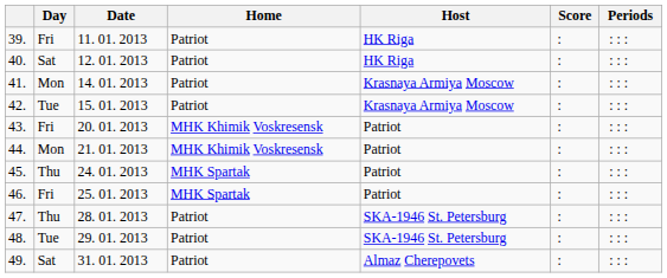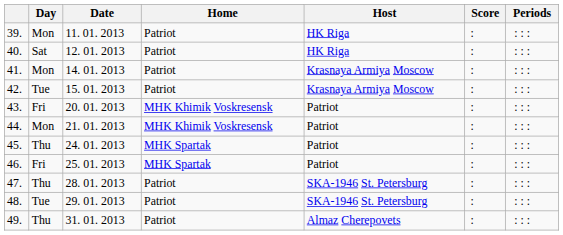 <table class="wikitable" width="750" style="font-size:100%;">
 <tr>
 <th></th>
 <th>Day</th>
 <th>Date</th>
 <th>Home</th>
 <th>Host</th>
 <th>Score</th>
 <th>Periods</th>
 </tr>
 <tr>
 <td>39.</td>
-<td>Fri</td>
+<td>Mon</td>
 <td>11. 01. 2013</td>
 <td> Patriot</td>
 <td> <a href='#'>HK Riga</a></td>
 <td> :</td>
 <td>  :  :  :</td>
 </tr>
 <tr>
 <td>40.</td>
 <td>Sat</td>
 <td>12. 01. 2013</td>
 <td> Patriot</td>
 <td> <a href='#'>HK Riga</a></td>
 <td> :</td>
 <td>  :  :  :</td>
 </tr>
 <tr>
 <td>41.</td>
 <td>Mon</td>
 <td>14. 01. 2013</td>
 <td> Patriot</td>
 <td> <a href='#'>Krasnaya Armiya</a> <a href='#'>Moscow</a></td>
 <td> :</td>
 <td>  :  :  :</td>
 </tr>
 <tr>
 <td>42.</td>
 <td>Tue</td>
 <td>15. 01. 2013</td>
 <td> Patriot</td>
 <td> <a href='#'>Krasnaya Armiya</a> <a href='#'>Moscow</a></td>
 <td> :</td>
 <td>  :  :  :</td>
 </tr>
 <tr>
 <td>43.</td>
 <td>Fri</td>
 <td>20. 01. 2013</td>
 <td> <a href='#'>MHK Khimik</a> <a href='#'>Voskresensk</a></td>
 <td> Patriot</td>
 <td> :</td>
 <td>  :  :  :</td>
 </tr>
 <tr>
 <td>44.</td>
 <td>Mon</td>
 <td>21. 01. 2013</td>
 <td> <a href='#'>MHK Khimik</a> <a href='#'>Voskresensk</a></td>
 <td> Patriot</td>
 <td> :</td>
 <td>  :  :  :</td>
 </tr>
 <tr>
 <td>45.</td>
 <td>Thu</td>
 <td>24. 01. 2013</td>
 <td> <a href='#'>MHK Spartak</a></td>
 <td> Patriot</td>
 <td> :</td>
 <td>  :  :  :</td>
 </tr>
 <tr>
 <td>46.</td>
 <td>Fri</td>
 <td>25. 01. 2013</td>
 <td> <a href='#'>MHK Spartak</a></td>
 <td> Patriot</td>
 <td> :</td>
 <td>  :  :  :</td>
 </tr>
 <tr>
 <td>47.</td>
 <td>Thu</td>
 <td>28. 01. 2013</td>
 <td> Patriot</td>
 <td> <a href='#'>SKA-1946</a> <a href='#'>St. Petersburg</a></td>
 <td> :</td>
 <td>  :  :  :</td>
 </tr>
 <tr>
 <td>48.</td>
 <td>Tue</td>
 <td>29. 01. 2013</td>
 <td> Patriot</td>
 <td> <a href='#'>SKA-1946</a> <a href='#'>St. Petersburg</a></td>
 <td> :</td>
 <td>  :  :  :</td>
 </tr>
 <tr>
 <td>49.</td>
-<td>Sat</td>
+<td>Thu</td>
 <td>31. 01. 2013</td>
 <td> Patriot</td>
 <td> <a href='#'>Almaz</a> <a href='#'>Cherepovets</a></td>
 <td> :</td>
 <td>  :  :  :</td>
 </tr>
 </table>
